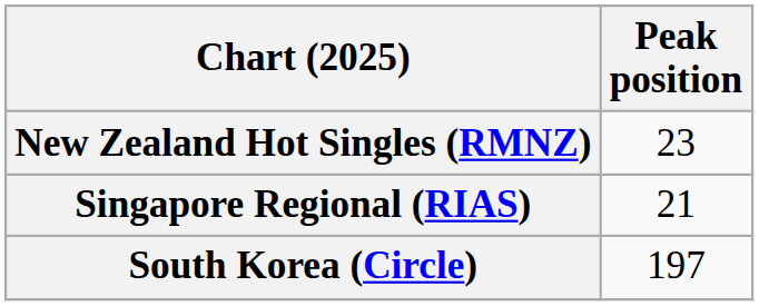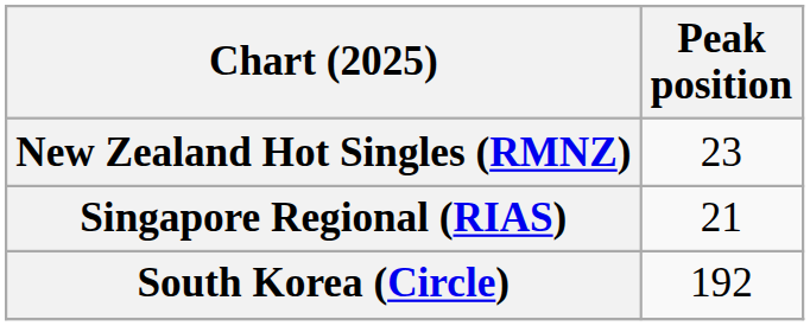 <table class="wikitable plainrowheaders sortable" style="text-align:center">
 <tr>
 <th scope="col">Chart (2025)</th>
 <th scope="col">Peak<br>position</th>
 </tr>
 <tr>
 <th scope="row">New Zealand Hot Singles (<a href='#'>RMNZ</a>)</th>
 <td>23</td>
 </tr>
 <tr>
 <th scope="row">Singapore Regional (<a href='#'>RIAS</a>)</th>
 <td>21</td>
 </tr>
 <tr>
 <th scope="row">South Korea (<a href='#'>Circle</a>)</th>
-<td>197</td>
+<td>192</td>
 </tr>
 <tr>
 </tr>
 </table>
